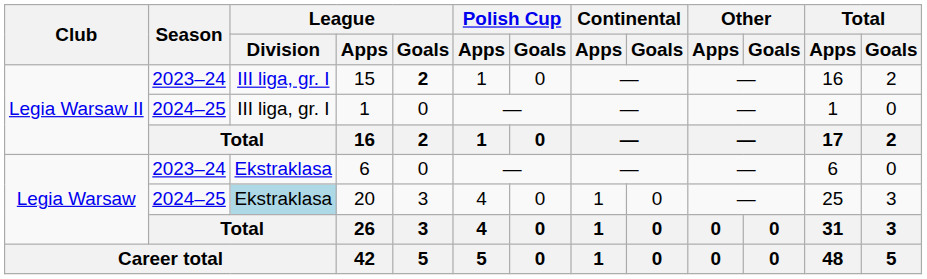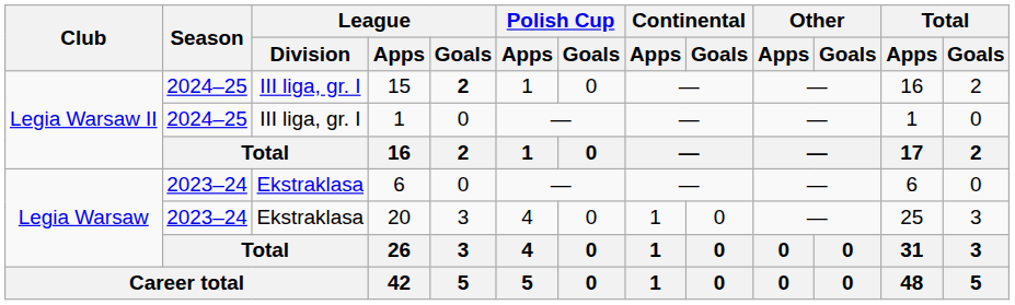 <table class="wikitable" style="text-align: center;">
 <tr>
 <th rowspan="2">Club</th>
 <th rowspan="2">Season</th>
 <th colspan="3">League</th>
 <th colspan="2"><a href='#'>Polish Cup</a></th>
 <th colspan="2">Continental</th>
 <th colspan="2">Other</th>
 <th colspan="2">Total</th>
 </tr>
 <tr>
 <th>Division</th>
 <th>Apps</th>
 <th>Goals</th>
 <th>Apps</th>
 <th>Goals</th>
 <th>Apps</th>
 <th>Goals</th>
 <th>Apps</th>
 <th>Goals</th>
 <th>Apps</th>
 <th>Goals</th>
 </tr>
 <tr>
 <td rowspan="3"><a href='#'>Legia Warsaw II</a></td>
-<td><a href='#'>2023–24</a></td>
+<td><a href='#'>2024–25</a></td>
 <td><a href='#'>III liga, gr. I</a></td>
 <td>15</td>
 <td><strong>2</strong></td>
 <td>1</td>
 <td>0</td>
 <td colspan="2">—</td>
 <td colspan="2">—</td>
 <td>16</td>
 <td>2</td>
 </tr>
 <tr>
 <td><a href='#'>2024–25</a></td>
 <td>III liga, gr. I</td>
 <td>1</td>
 <td>0</td>
 <td colspan="2">—</td>
 <td colspan="2">—</td>
 <td colspan="2">—</td>
 <td>1</td>
 <td>0</td>
 </tr>
 <tr>
 <th colspan="2">Total</th>
 <th>16</th>
 <th>2</th>
 <th>1</th>
 <th>0</th>
 <th colspan="2">—</th>
 <th colspan="2">—</th>
 <th>17</th>
 <th>2</th>
 </tr>
 <tr>
 <td rowspan="3"><a href='#'>Legia Warsaw</a></td>
 <td><a href='#'>2023–24</a></td>
 <td><a href='#'>Ekstraklasa</a></td>
 <td>6</td>
 <td>0</td>
 <td colspan="2">—</td>
 <td colspan="2">—</td>
 <td colspan="2">—</td>
 <td>6</td>
 <td>0</td>
 </tr>
 <tr>
-<td><a href='#'>2024–25</a></td>
-<td style="background: lightblue;">Ekstraklasa</td>
+<td><a href='#'>2023–24</a></td>
+<td>Ekstraklasa</td>
 <td>20</td>
 <td>3</td>
 <td>4</td>
 <td>0</td>
 <td>1</td>
 <td>0</td>
 <td colspan="2">—</td>
 <td>25</td>
 <td>3</td>
 </tr>
 <tr>
 <th colspan="2">Total</th>
 <th>26</th>
 <th>3</th>
 <th>4</th>
 <th>0</th>
 <th>1</th>
 <th>0</th>
 <th>0</th>
 <th>0</th>
 <th>31</th>
 <th>3</th>
 </tr>
 <tr>
 <th colspan="3">Career total</th>
 <th>42</th>
 <th>5</th>
 <th>5</th>
 <th>0</th>
 <th>1</th>
 <th>0</th>
 <th>0</th>
 <th>0</th>
 <th>48</th>
 <th>5</th>
 </tr>
 </table>
